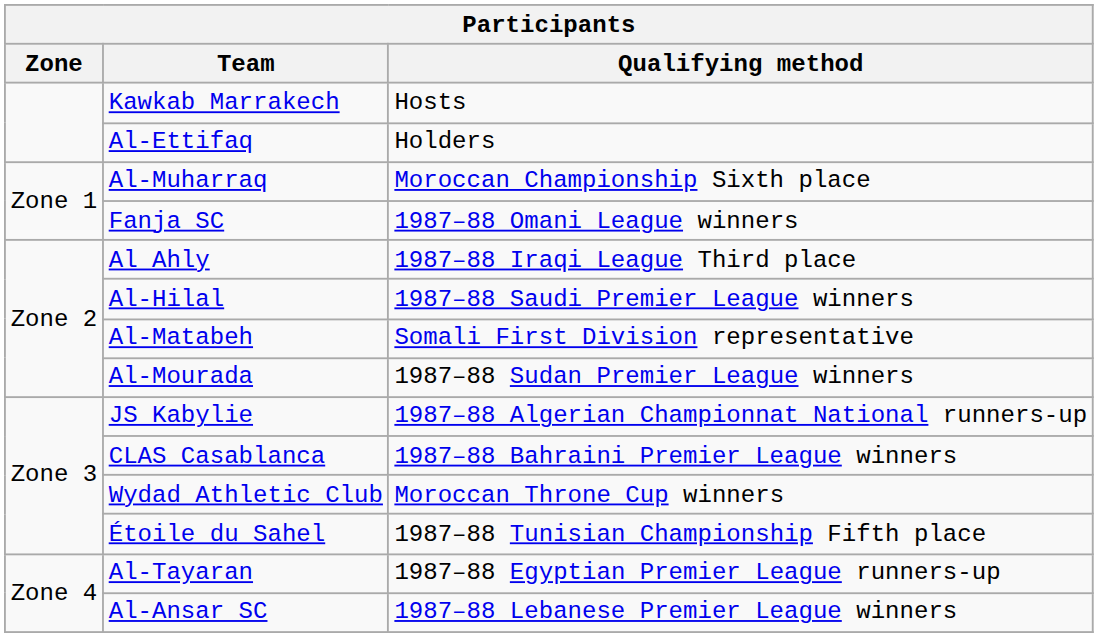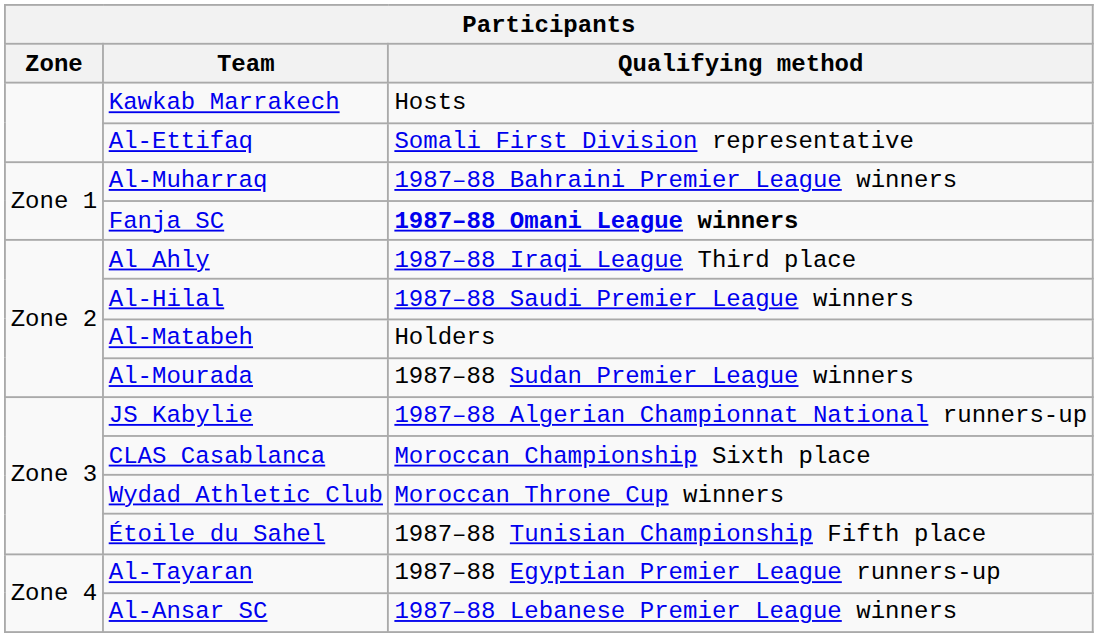 <table class="wikitable">
 <tr>
 <th colspan=4>Participants</th>
 </tr>
 <tr>
 <th>Zone</th>
 <th>Team</th>
 <th>Qualifying method</th>
 </tr>
 <tr>
 <td rowspan=2></td>
 <td> <a href='#'>Kawkab Marrakech</a></td>
 <td>Hosts</td>
 </tr>
 <tr>
 <td> <a href='#'>Al-Ettifaq</a></td>
-<td>Holders</td>
+<td><a href='#'>Somali First Division</a> representative</td>
 </tr>
 <tr>
 <td rowspan=2>Zone 1</td>
 <td> <a href='#'>Al-Muharraq</a></td>
-<td><a href='#'>Moroccan Championship</a> Sixth place</td>
+<td><a href='#'>1987–88 Bahraini Premier League</a> winners</td>
 </tr>
 <tr>
 <td> <a href='#'>Fanja SC</a></td>
-<td><a href='#'>1987–88 Omani League</a> winners</td>
+<td><strong><a href='#'>1987–88 Omani League</a> winners</strong></td>
 </tr>
 <tr>
 <td rowspan=4>Zone 2</td>
 <td> <a href='#'>Al Ahly</a></td>
 <td><a href='#'>1987–88 Iraqi League</a> Third place</td>
 </tr>
 <tr>
 <td> <a href='#'>Al-Hilal</a></td>
 <td><a href='#'>1987–88 Saudi Premier League</a> winners</td>
 </tr>
 <tr>
 <td> <a href='#'>Al-Matabeh</a></td>
-<td><a href='#'>Somali First Division</a> representative</td>
+<td>Holders</td>
 </tr>
 <tr>
 <td> <a href='#'>Al-Mourada</a></td>
 <td>1987–88 <a href='#'>Sudan Premier League</a> winners</td>
 </tr>
 <tr>
 <td rowspan=4>Zone 3</td>
 <td> <a href='#'>JS Kabylie</a></td>
 <td><a href='#'>1987–88 Algerian Championnat National</a> runners-up</td>
 </tr>
 <tr>
 <td> <a href='#'>CLAS Casablanca</a></td>
-<td><a href='#'>1987–88 Bahraini Premier League</a> winners</td>
+<td><a href='#'>Moroccan Championship</a> Sixth place</td>
 </tr>
 <tr>
 <td> <a href='#'>Wydad Athletic Club</a></td>
 <td><a href='#'>Moroccan Throne Cup</a> winners</td>
 </tr>
 <tr>
 <td> <a href='#'>Étoile du Sahel</a></td>
 <td>1987–88 <a href='#'>Tunisian Championship</a> Fifth place</td>
 </tr>
 <tr>
 <td rowspan=2>Zone 4</td>
 <td> <a href='#'>Al-Tayaran</a></td>
 <td>1987–88 <a href='#'>Egyptian Premier League</a> runners-up</td>
 </tr>
 <tr>
 <td> <a href='#'>Al-Ansar SC</a></td>
 <td><a href='#'>1987–88 Lebanese Premier League</a> winners</td>
 </tr>
 </table>
